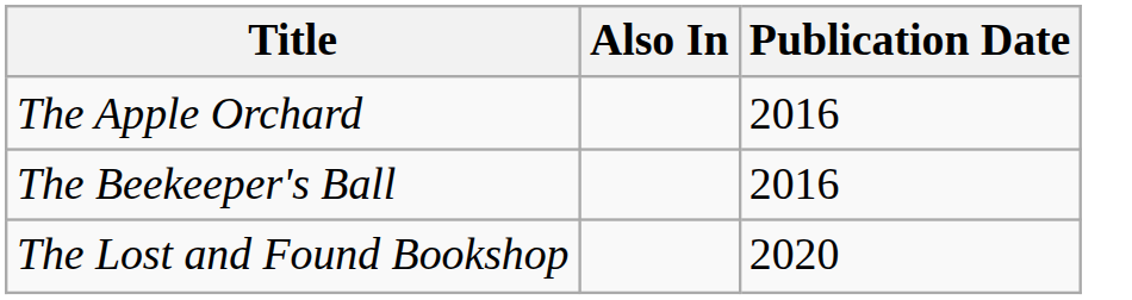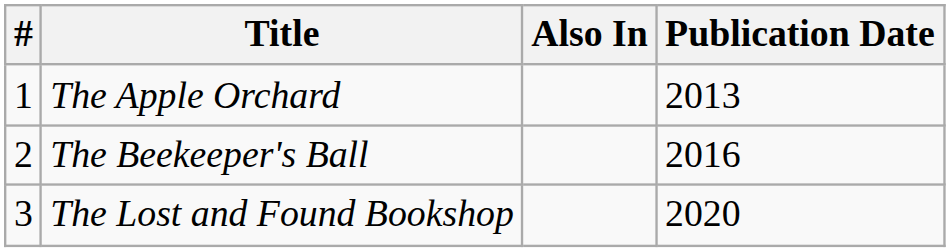 <table class="wikitable">
 <tr>
+<th>#</th>
 <th>Title</th>
 <th>Also In</th>
 <th>Publication Date</th>
 </tr>
 <tr>
+<td>1</td>
 <td><em>The Apple Orchard</em></td>
 <td></td>
-<td>2016</td>
+<td>2013</td>
 </tr>
 <tr>
+<td>2</td>
 <td><em>The Beekeeper's Ball</em></td>
 <td></td>
 <td>2016</td>
 </tr>
 <tr>
+<td>3</td>
 <td><em>The Lost and Found Bookshop</em></td>
 <td></td>
 <td>2020</td>
 </tr>
 </table>
